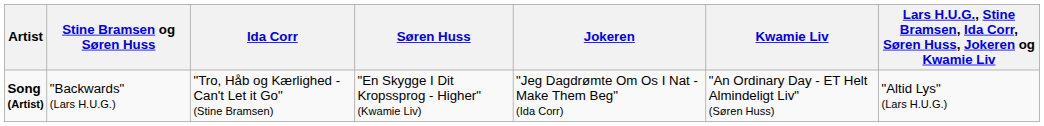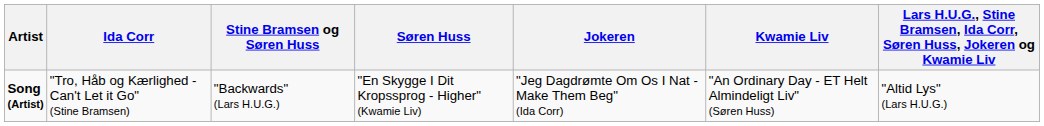 <table class="wikitable">
 <tr>
 <th>Artist</th>
+<th><a href='#'>Ida Corr</a></th>
 <th><a href='#'>Stine Bramsen</a> og <a href='#'>Søren Huss</a></th>
-<th><a href='#'>Ida Corr</a></th>
 <th><a href='#'>Søren Huss</a></th>
 <th><a href='#'>Jokeren</a></th>
 <th><a href='#'>Kwamie Liv</a></th>
 <th><a href='#'>Lars H.U.G.</a>, <a href='#'>Stine Bramsen</a>, <a href='#'>Ida Corr</a>,<br><a href='#'>Søren Huss</a>, <a href='#'>Jokeren</a> og <a href='#'>Kwamie Liv</a></th>
 </tr>
 <tr>
 <td><strong>Song</strong><br><small><strong>(Artist)</strong></small></td>
+<td>"Tro, Håb og Kærlighed - Can't Let it Go"<br><small>(Stine Bramsen)</small></td>
 <td>"Backwards"<br><small>(Lars H.U.G.)</small></td>
-<td>"Tro, Håb og Kærlighed - Can't Let it Go"<br><small>(Stine Bramsen)</small></td>
 <td>"En Skygge I Dit Kropssprog - Higher"<br><small>(Kwamie Liv)</small></td>
 <td>"Jeg Dagdrømte Om Os I Nat - Make Them Beg"<br><small>(Ida Corr)</small></td>
 <td>"An Ordinary Day - ET Helt Almindeligt Liv"<br><small>(Søren Huss)</small></td>
 <td>"Altid Lys"<br><small>(Lars H.U.G.)</small></td>
 </tr>
 </table>
